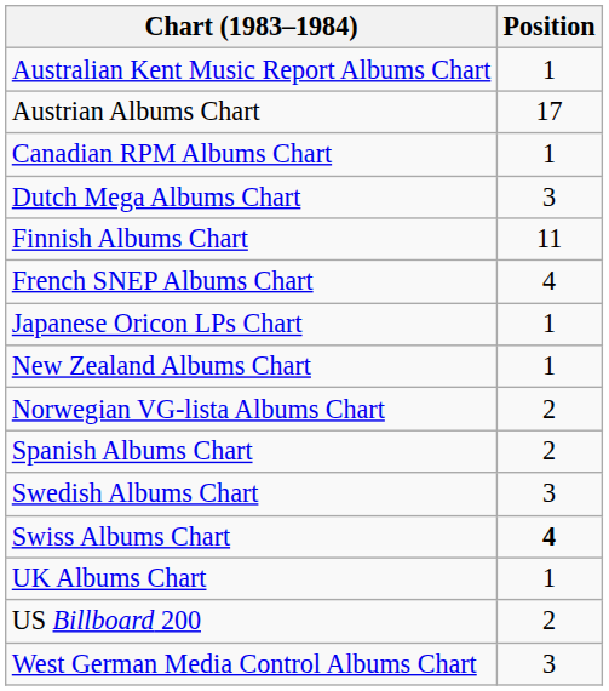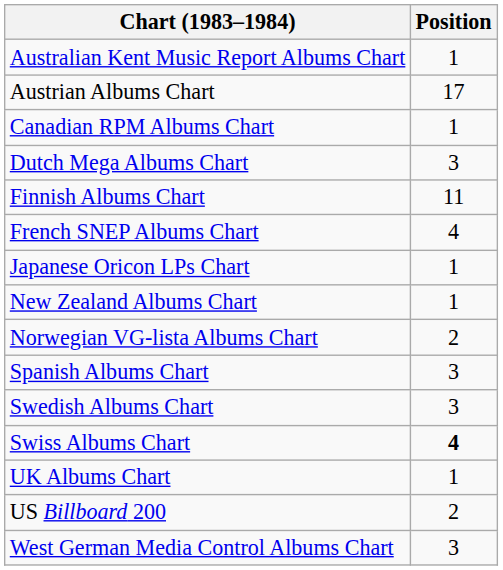 <table class="wikitable sortable" style="text-align:center;">
 <tr>
 <th>Chart (1983–1984)</th>
 <th>Position</th>
 </tr>
 <tr>
 <td align="left"><a href='#'>Australian Kent Music Report Albums Chart</a></td>
 <td>1</td>
 </tr>
 <tr>
 <td align="left">Austrian Albums Chart</td>
 <td>17</td>
 </tr>
 <tr>
 <td align="left"><a href='#'>Canadian RPM Albums Chart</a></td>
 <td>1</td>
 </tr>
 <tr>
 <td align="left"><a href='#'>Dutch Mega Albums Chart</a></td>
 <td>3</td>
 </tr>
 <tr>
 <td align="left"><a href='#'>Finnish Albums Chart</a></td>
 <td align="center">11</td>
 </tr>
 <tr>
 <td align="left"><a href='#'>French SNEP Albums Chart</a></td>
 <td>4</td>
 </tr>
 <tr>
 <td align="left"><a href='#'>Japanese Oricon LPs Chart</a></td>
 <td>1</td>
 </tr>
 <tr>
 <td align="left"><a href='#'>New Zealand Albums Chart</a></td>
 <td>1</td>
 </tr>
 <tr>
 <td align="left"><a href='#'>Norwegian VG-lista Albums Chart</a></td>
 <td>2</td>
 </tr>
 <tr>
 <td align="left"><a href='#'>Spanish Albums Chart</a></td>
-<td align="center">2</td>
+<td align="center">3</td>
 </tr>
 <tr>
 <td align="left"><a href='#'>Swedish Albums Chart</a></td>
 <td>3</td>
 </tr>
 <tr>
 <td align="left"><a href='#'>Swiss Albums Chart</a></td>
 <td><strong>4</strong></td>
 </tr>
 <tr>
 <td align="left"><a href='#'>UK Albums Chart</a></td>
 <td>1</td>
 </tr>
 <tr>
 <td align="left">US <a href='#'><em>Billboard</em> 200</a></td>
 <td>2</td>
 </tr>
 <tr>
 <td align="left"><a href='#'>West German Media Control Albums Chart</a></td>
 <td>3</td>
 </tr>
 </table>
